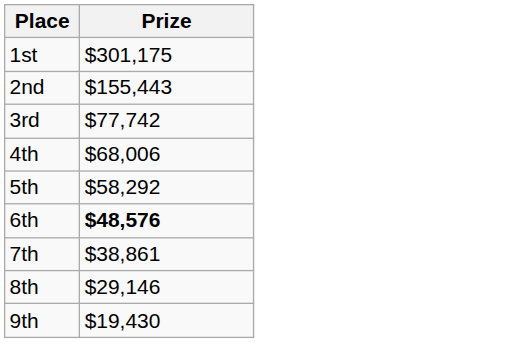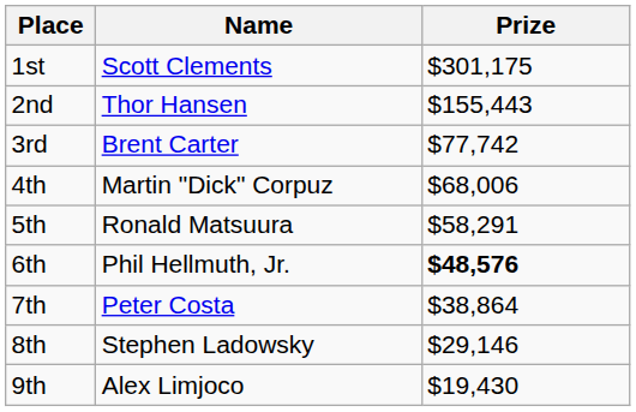 <table class="wikitable">
 <tr>
 <th width="50">Place</th>
+<th width="200">Name</th>
 <th width="125">Prize</th>
 </tr>
 <tr>
 <td>1st</td>
+<td><a href='#'>Scott Clements</a></td>
 <td>$301,175</td>
 </tr>
 <tr>
 <td>2nd</td>
+<td><a href='#'>Thor Hansen</a></td>
 <td>$155,443</td>
 </tr>
 <tr>
 <td>3rd</td>
+<td><a href='#'>Brent Carter</a></td>
 <td>$77,742</td>
 </tr>
 <tr>
 <td>4th</td>
+<td>Martin "Dick" Corpuz</td>
 <td>$68,006</td>
 </tr>
 <tr>
 <td>5th</td>
-<td>$58,292</td>
+<td>Ronald Matsuura</td>
+<td>$58,291</td>
 </tr>
 <tr>
 <td>6th</td>
+<td>Phil Hellmuth, Jr.</td>
 <td><strong>$48,576</strong></td>
 </tr>
 <tr>
 <td>7th</td>
-<td>$38,861</td>
+<td><a href='#'>Peter Costa</a></td>
+<td>$38,864</td>
 </tr>
 <tr>
 <td>8th</td>
+<td>Stephen Ladowsky</td>
 <td>$29,146</td>
 </tr>
 <tr>
 <td>9th</td>
+<td>Alex Limjoco</td>
 <td>$19,430</td>
 </tr>
 </table>
